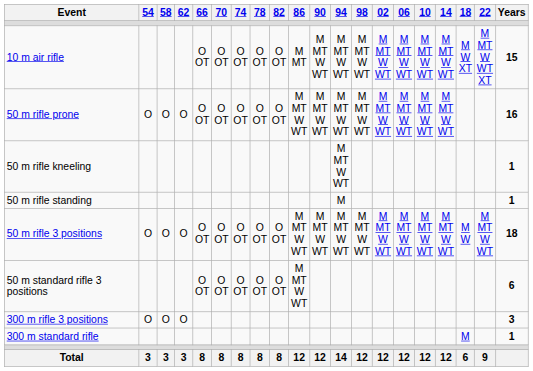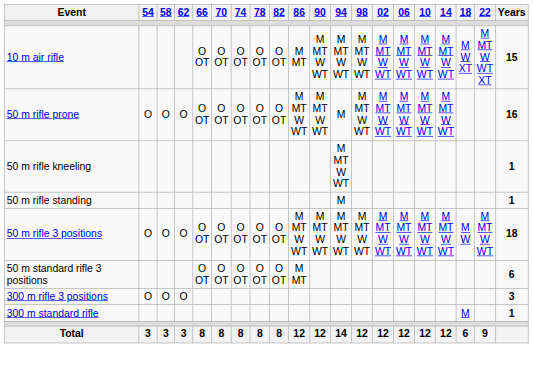 <table class="wikitable" style="text-align:center">
 <tr>
 <th width="200">Event</th>
 <th width=20><a href='#'>54</a></th>
 <th width=20><a href='#'>58</a></th>
 <th width=20><a href='#'>62</a></th>
 <th width=20><a href='#'>66</a></th>
 <th width=20><a href='#'>70</a></th>
 <th width=20><a href='#'>74</a></th>
 <th width=20><a href='#'>78</a></th>
 <th width=20><a href='#'>82</a></th>
 <th width=20><a href='#'>86</a></th>
 <th width=20><a href='#'>90</a></th>
 <th width=20><a href='#'>94</a></th>
 <th width=20><a href='#'>98</a></th>
 <th width=20><a href='#'>02</a></th>
 <th width=20><a href='#'>06</a></th>
 <th width=20><a href='#'>10</a></th>
 <th width=20><a href='#'>14</a></th>
 <th width=20><a href='#'>18</a></th>
 <th width=20><a href='#'>22</a></th>
 <th width=40>Years</th>
 </tr>
 <tr bgcolor=#DDDDDD>
 <td colspan=20></td>
 </tr>
 <tr>
 <td align=left><a href='#'>10 m air rifle</a></td>
 <td></td>
 <td></td>
 <td></td>
 <td>O<br>OT</td>
 <td>O<br>OT</td>
 <td>O<br>OT</td>
 <td>O<br>OT</td>
 <td>O<br>OT</td>
 <td>M<br>MT</td>
 <td>M<br>MT<br>W<br>WT</td>
 <td>M<br>MT<br>W<br>WT</td>
 <td>M<br>MT<br>W<br>WT</td>
 <td><a href='#'>M</a><br><a href='#'>MT</a><br><a href='#'>W</a><br><a href='#'>WT</a></td>
 <td><a href='#'>M</a><br><a href='#'>MT</a><br><a href='#'>W</a><br><a href='#'>WT</a></td>
 <td><a href='#'>M</a><br><a href='#'>MT</a><br><a href='#'>W</a><br><a href='#'>WT</a></td>
 <td><a href='#'>M</a><br><a href='#'>MT</a><br><a href='#'>W</a><br><a href='#'>WT</a></td>
 <td><a href='#'>M</a><br><a href='#'>W</a><br><a href='#'>XT</a></td>
 <td><a href='#'>M</a><br><a href='#'>MT</a><br><a href='#'>W</a><br><a href='#'>WT</a><br><a href='#'>XT</a></td>
 <td><strong>15</strong></td>
 </tr>
 <tr>
 <td align=left><a href='#'>50 m rifle prone</a></td>
 <td>O</td>
 <td>O</td>
 <td>O</td>
 <td>O<br>OT</td>
 <td>O<br>OT</td>
 <td>O<br>OT</td>
 <td>O<br>OT</td>
 <td>O<br>OT</td>
 <td>M<br>MT<br>W<br>WT</td>
 <td>M<br>MT<br>W<br>WT</td>
-<td>M<br>MT<br>W<br>WT</td>
+<td>M</td>
 <td>M<br>MT<br>W<br>WT</td>
 <td><a href='#'>M</a><br><a href='#'>MT</a><br><a href='#'>W</a><br><a href='#'>WT</a></td>
 <td><a href='#'>M</a><br><a href='#'>MT</a><br><a href='#'>W</a><br><a href='#'>WT</a></td>
 <td><a href='#'>M</a><br><a href='#'>MT</a><br><a href='#'>W</a><br><a href='#'>WT</a></td>
 <td><a href='#'>M</a><br><a href='#'>MT</a><br><a href='#'>W</a><br><a href='#'>WT</a></td>
 <td></td>
 <td></td>
 <td><strong>16</strong></td>
 </tr>
 <tr>
 <td align=left>50 m rifle kneeling</td>
 <td></td>
 <td></td>
 <td></td>
 <td></td>
 <td></td>
 <td></td>
 <td></td>
 <td></td>
 <td></td>
 <td></td>
 <td>M<br>MT<br>W<br>WT</td>
 <td></td>
 <td></td>
 <td></td>
 <td></td>
 <td></td>
 <td></td>
 <td></td>
 <td><strong>1</strong></td>
 </tr>
 <tr>
 <td align=left>50 m rifle standing</td>
 <td></td>
 <td></td>
 <td></td>
 <td></td>
 <td></td>
 <td></td>
 <td></td>
 <td></td>
 <td></td>
 <td></td>
 <td>M</td>
 <td></td>
 <td></td>
 <td></td>
 <td></td>
 <td></td>
 <td></td>
 <td></td>
 <td><strong>1</strong></td>
 </tr>
 <tr>
 <td align=left><a href='#'>50 m rifle 3 positions</a></td>
 <td>O</td>
 <td>O</td>
 <td>O</td>
 <td>O<br>OT</td>
 <td>O<br>OT</td>
 <td>O<br>OT</td>
 <td>O<br>OT</td>
 <td>O<br>OT</td>
 <td>M<br>MT<br>W<br>WT</td>
 <td>M<br>MT<br>W<br>WT</td>
 <td>M<br>MT<br>W<br>WT</td>
 <td>M<br>MT<br>W<br>WT</td>
 <td><a href='#'>M</a><br><a href='#'>MT</a><br><a href='#'>W</a><br><a href='#'>WT</a></td>
 <td><a href='#'>M</a><br><a href='#'>MT</a><br><a href='#'>W</a><br><a href='#'>WT</a></td>
 <td><a href='#'>M</a><br><a href='#'>MT</a><br><a href='#'>W</a><br><a href='#'>WT</a></td>
 <td><a href='#'>M</a><br><a href='#'>MT</a><br><a href='#'>W</a><br><a href='#'>WT</a></td>
 <td><a href='#'>M</a><br><a href='#'>W</a></td>
 <td><a href='#'>M</a><br><a href='#'>MT</a><br><a href='#'>W</a><br><a href='#'>WT</a></td>
 <td><strong>18</strong></td>
 </tr>
 <tr>
 <td align=left>50 m standard rifle 3 positions</td>
 <td></td>
 <td></td>
 <td></td>
 <td>O<br>OT</td>
 <td>O<br>OT</td>
 <td>O<br>OT</td>
 <td>O<br>OT</td>
 <td>O<br>OT</td>
-<td>M<br>MT<br>W<br>WT</td>
+<td>M<br>MT</td>
 <td></td>
 <td></td>
 <td></td>
 <td></td>
 <td></td>
 <td></td>
 <td></td>
 <td></td>
 <td></td>
 <td><strong>6</strong></td>
 </tr>
 <tr>
 <td align=left><a href='#'>300 m rifle 3 positions</a></td>
 <td>O</td>
 <td>O</td>
 <td>O</td>
 <td></td>
 <td></td>
 <td></td>
 <td></td>
 <td></td>
 <td></td>
 <td></td>
 <td></td>
 <td></td>
 <td></td>
 <td></td>
 <td></td>
 <td></td>
 <td></td>
 <td></td>
 <td><strong>3</strong></td>
 </tr>
 <tr>
 <td align=left><a href='#'>300 m standard rifle</a></td>
 <td></td>
 <td></td>
 <td></td>
 <td></td>
 <td></td>
 <td></td>
 <td></td>
 <td></td>
 <td></td>
 <td></td>
 <td></td>
 <td></td>
 <td></td>
 <td></td>
 <td></td>
 <td></td>
 <td><a href='#'>M</a></td>
 <td></td>
 <td><strong>1</strong></td>
 </tr>
 <tr bgcolor=#DDDDDD>
 <td colspan=20></td>
 </tr>
 <tr>
 <th>Total</th>
 <th>3</th>
 <th>3</th>
 <th>3</th>
 <th>8</th>
 <th>8</th>
 <th>8</th>
 <th>8</th>
 <th>8</th>
 <th>12</th>
 <th>12</th>
 <th>14</th>
 <th>12</th>
 <th>12</th>
 <th>12</th>
 <th>12</th>
 <th>12</th>
 <th>6</th>
 <th>9</th>
 <th></th>
 </tr>
 </table>
